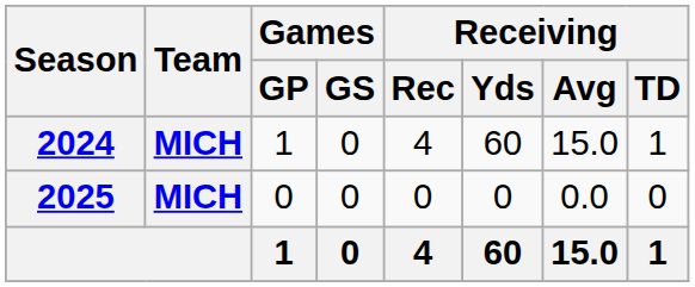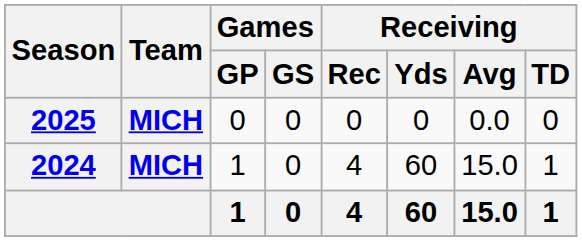 <table class="wikitable" style="text-align:center;">
 <tr>
 <th rowspan="2">Season</th>
 <th rowspan="2">Team</th>
 <th colspan="2">Games</th>
 <th colspan="4 ">Receiving</th>
 </tr>
 <tr>
 <th>GP</th>
 <th>GS</th>
 <th>Rec</th>
 <th>Yds</th>
 <th>Avg</th>
 <th>TD</th>
 </tr>
 <tr>
+<th><a href='#'>2025</a></th>
+<th><a href='#'>MICH</a></th>
+<td>0</td>
+<td>0</td>
+<td>0</td>
+<td>0</td>
+<td>0.0</td>
+<td>0</td>
+</tr>
+<tr>
 <th><a href='#'>2024</a></th>
 <th><a href='#'>MICH</a></th>
 <td>1</td>
 <td>0</td>
 <td>4</td>
 <td>60</td>
 <td>15.0</td>
 <td>1</td>
-</tr>
-<tr>
-<th><a href='#'>2025</a></th>
-<th><a href='#'>MICH</a></th>
-<td>0</td>
-<td>0</td>
-<td>0</td>
-<td>0</td>
-<td>0.0</td>
-<td>0</td>
 </tr>
 <tr>
 <th colspan="2"></th>
 <th>1</th>
 <th>0</th>
 <th>4</th>
 <th>60</th>
 <th>15.0</th>
 <th>1</th>
 </tr>
 </table>
